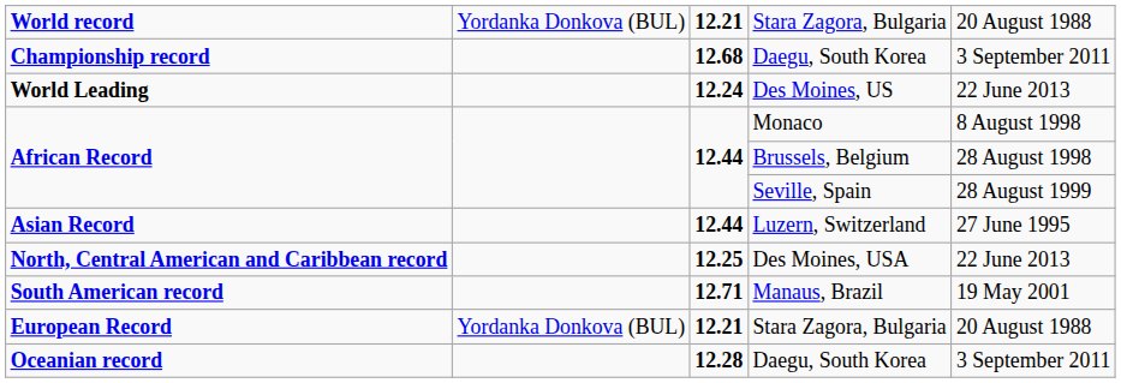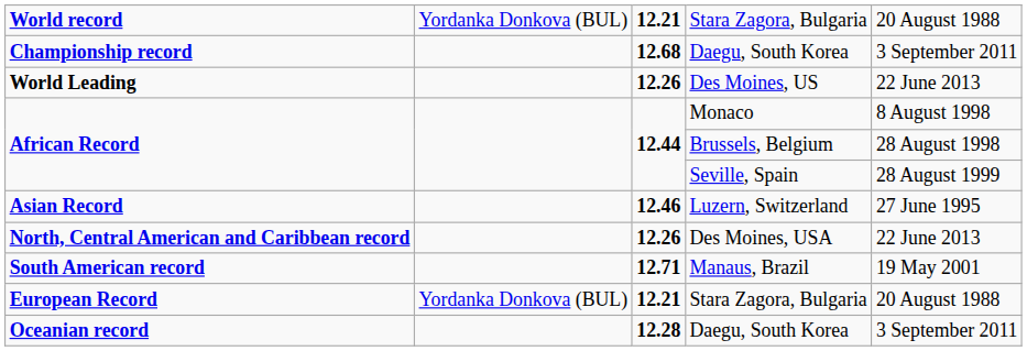 <table class="wikitable">
 <tr>
 <td><strong><a href='#'>World record</a></strong></td>
 <td> <a href='#'>Yordanka Donkova</a> (BUL)</td>
 <td><strong>12.21</strong></td>
 <td><a href='#'>Stara Zagora</a>, Bulgaria</td>
 <td>20 August 1988</td>
 </tr>
 <tr>
 <td><strong><a href='#'>Championship record</a></strong></td>
 <td></td>
 <td><strong>12.68</strong></td>
 <td><a href='#'>Daegu</a>, South Korea</td>
 <td>3 September 2011</td>
 </tr>
 <tr>
 <td><strong>World Leading</strong></td>
 <td></td>
-<td><strong>12.24</strong></td>
+<td><strong>12.26</strong></td>
 <td><a href='#'>Des Moines</a>, US</td>
 <td>22 June 2013</td>
 </tr>
 <tr>
 <td rowspan=3><strong><a href='#'>African Record</a></strong></td>
 <td rowspan=3></td>
 <td rowspan=3><strong>12.44</strong></td>
 <td>Monaco</td>
 <td>8 August 1998</td>
 </tr>
 <tr>
 <td><a href='#'>Brussels</a>, Belgium</td>
 <td>28 August 1998</td>
 </tr>
 <tr>
 <td><a href='#'>Seville</a>, Spain</td>
 <td>28 August 1999</td>
 </tr>
 <tr>
 <td><strong><a href='#'>Asian Record</a></strong></td>
 <td></td>
-<td><strong>12.44</strong></td>
+<td><strong>12.46</strong></td>
 <td><a href='#'>Luzern</a>, Switzerland</td>
 <td>27 June 1995</td>
 </tr>
 <tr>
 <td><strong><a href='#'>North, Central American and Caribbean record</a></strong></td>
 <td></td>
-<td><strong>12.25</strong></td>
+<td><strong>12.26</strong></td>
 <td>Des Moines, USA</td>
 <td>22 June 2013</td>
 </tr>
 <tr>
 <td><strong><a href='#'>South American record</a></strong></td>
 <td></td>
 <td><strong>12.71</strong></td>
 <td><a href='#'>Manaus</a>, Brazil</td>
 <td>19 May 2001</td>
 </tr>
 <tr>
 <td><strong><a href='#'>European Record</a></strong></td>
 <td> <a href='#'>Yordanka Donkova</a> (BUL)</td>
 <td><strong>12.21</strong></td>
 <td>Stara Zagora, Bulgaria</td>
 <td>20 August 1988</td>
 </tr>
 <tr>
 <td><strong><a href='#'>Oceanian record</a></strong></td>
 <td></td>
 <td><strong>12.28</strong></td>
 <td>Daegu, South Korea</td>
 <td>3 September 2011</td>
 </tr>
 </table>
